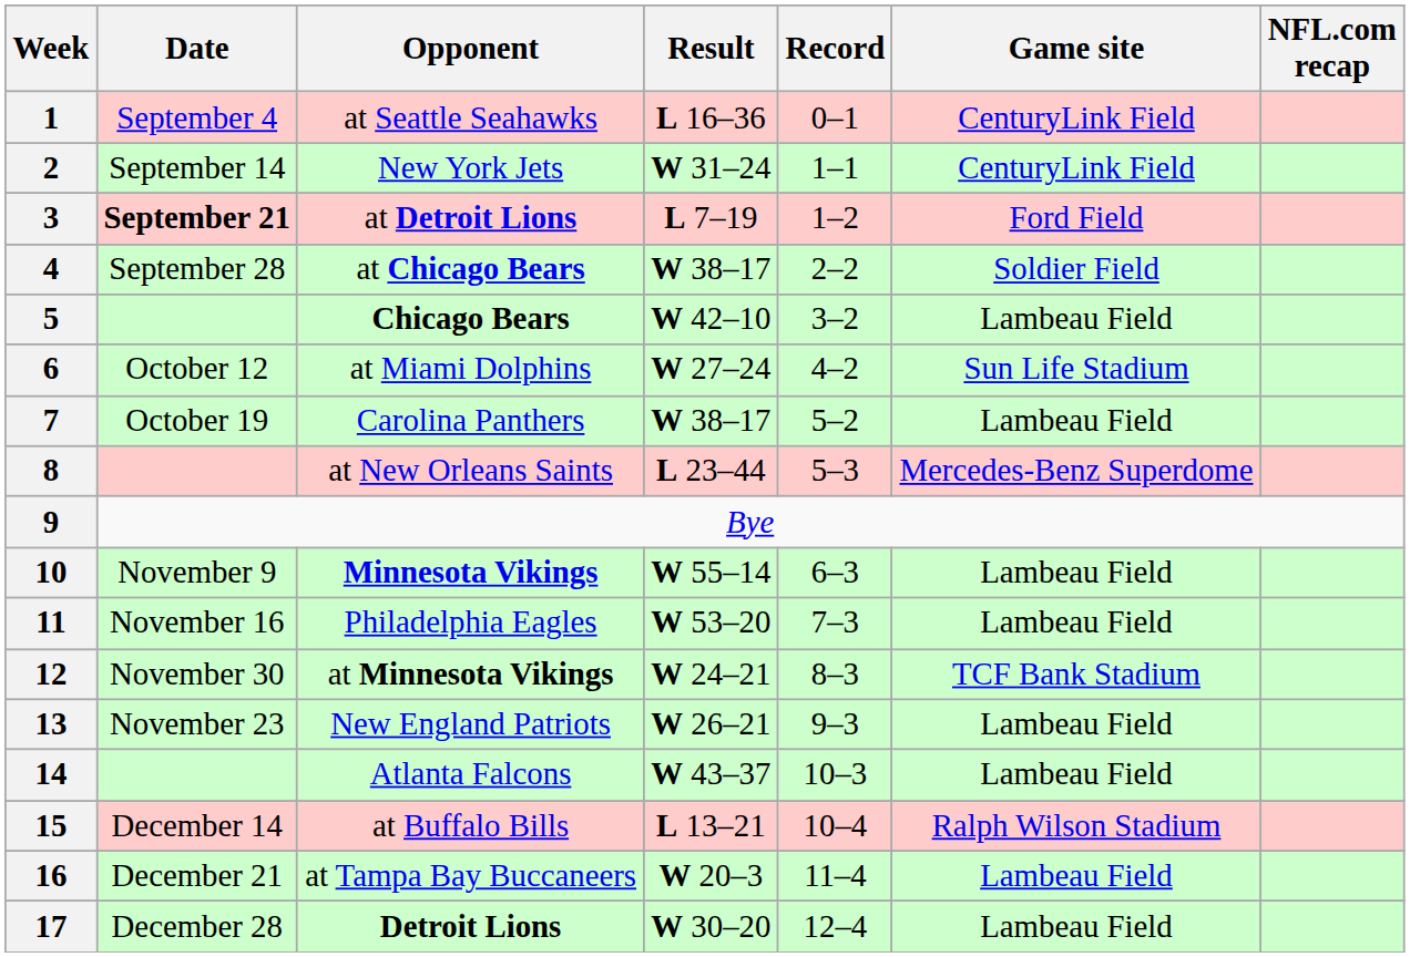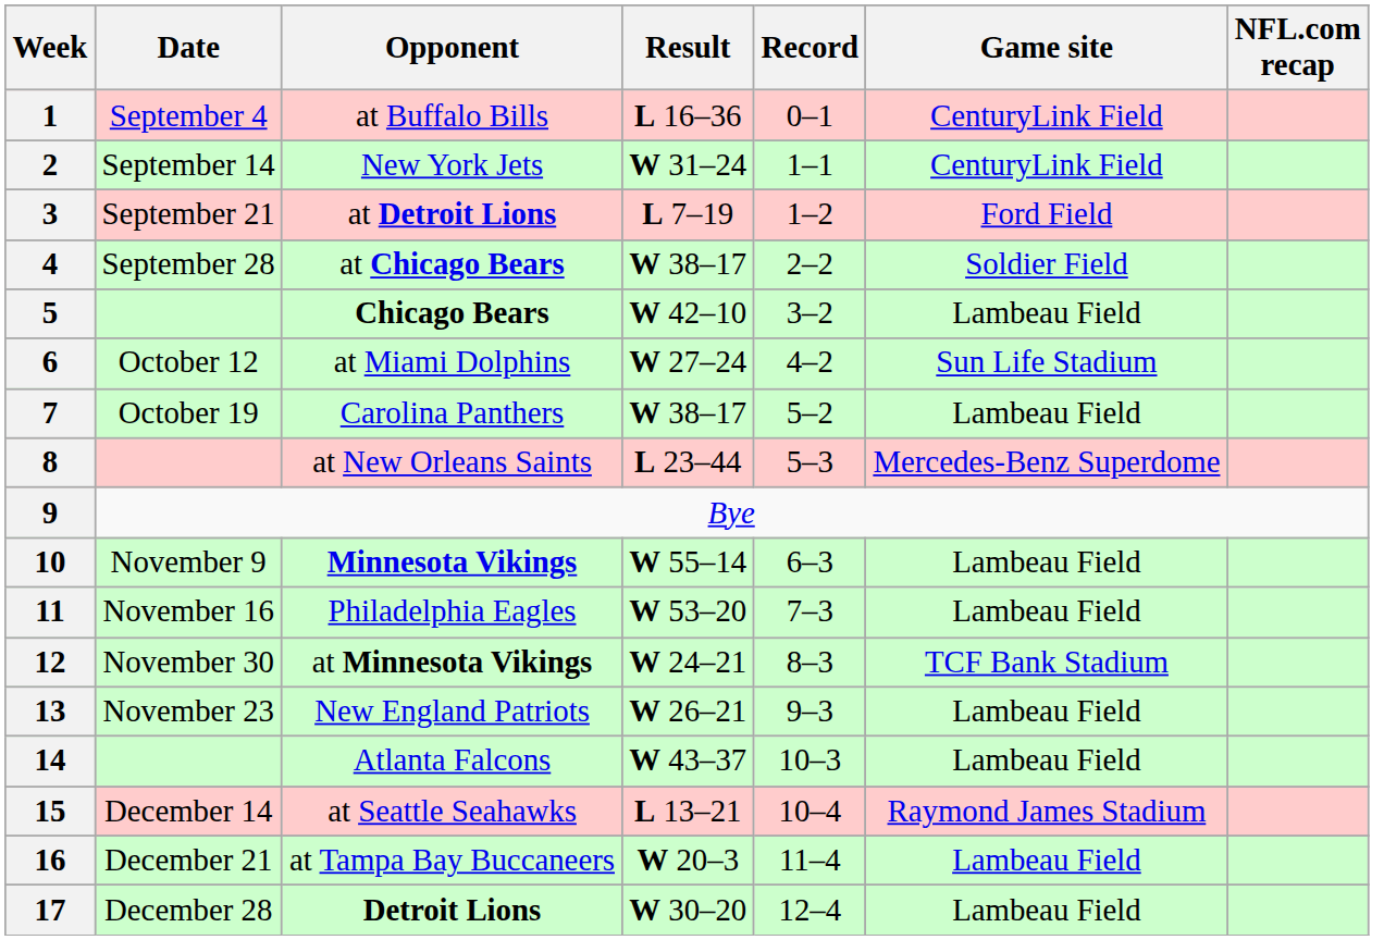 <table class="wikitable" style="align=center">
 <tr>
 <th>Week</th>
 <th>Date</th>
 <th>Opponent</th>
 <th>Result</th>
 <th>Record</th>
 <th>Game site</th>
 <th>NFL.com<br>recap</th>
 </tr>
 <tr style="background:#fcc; text-align:center;">
 <th>1</th>
 <td><a href='#'>September 4</a></td>
-<td>at <a href='#'>Seattle Seahawks</a></td>
+<td>at <a href='#'>Buffalo Bills</a></td>
 <td><strong>L</strong> 16–36</td>
 <td>0–1</td>
 <td><a href='#'>CenturyLink Field</a></td>
 <td></td>
 </tr>
 <tr style="background:#cfc; text-align:center;">
 <th>2</th>
 <td>September 14</td>
 <td><a href='#'>New York Jets</a></td>
 <td><strong>W</strong> 31–24</td>
 <td>1–1</td>
 <td><a href='#'>CenturyLink Field</a></td>
 <td></td>
 </tr>
 <tr style="background:#fcc; text-align:center;">
 <th>3</th>
-<td><strong>September 21</strong></td>
+<td>September 21</td>
 <td>at <strong><a href='#'>Detroit Lions</a></strong></td>
 <td><strong>L</strong> 7–19</td>
 <td>1–2</td>
 <td><a href='#'>Ford Field</a></td>
 <td></td>
 </tr>
 <tr style="background:#cfc; text-align:center;">
 <th>4</th>
 <td>September 28</td>
 <td>at <strong><a href='#'>Chicago Bears</a></strong></td>
 <td><strong>W</strong> 38–17</td>
 <td>2–2</td>
 <td><a href='#'>Soldier Field</a></td>
 <td></td>
 </tr>
 <tr style="background:#cfc; text-align:center;">
 <th>5</th>
 <td></td>
 <td><strong>Chicago Bears</strong></td>
 <td><strong>W</strong> 42–10</td>
 <td>3–2</td>
 <td>Lambeau Field</td>
 <td></td>
 </tr>
 <tr style="background:#cfc; text-align:center;">
 <th>6</th>
 <td>October 12</td>
 <td>at <a href='#'>Miami Dolphins</a></td>
 <td><strong>W</strong> 27–24</td>
 <td>4–2</td>
 <td><a href='#'>Sun Life Stadium</a></td>
 <td></td>
 </tr>
 <tr style="background:#cfc; text-align:center;">
 <th>7</th>
 <td>October 19</td>
 <td><a href='#'>Carolina Panthers</a></td>
 <td><strong>W</strong> 38–17</td>
 <td>5–2</td>
 <td>Lambeau Field</td>
 <td></td>
 </tr>
 <tr style="background:#fcc; text-align:center;">
 <th>8</th>
 <td></td>
 <td>at <a href='#'>New Orleans Saints</a></td>
 <td><strong>L</strong> 23–44</td>
 <td>5–3</td>
 <td><a href='#'>Mercedes-Benz Superdome</a></td>
 <td></td>
 </tr>
 <tr>
 <th>9</th>
 <td colspan="7" style="text-align:center;"><em><a href='#'>Bye</a></em></td>
 </tr>
 <tr style="background:#cfc; text-align:center;">
 <th>10</th>
 <td>November 9</td>
 <td><strong><a href='#'>Minnesota Vikings</a></strong></td>
 <td><strong>W</strong> 55–14</td>
 <td>6–3</td>
 <td>Lambeau Field</td>
 <td></td>
 </tr>
 <tr style="background:#cfc; text-align:center;">
 <th>11</th>
 <td>November 16</td>
 <td><a href='#'>Philadelphia Eagles</a></td>
 <td><strong>W</strong> 53–20</td>
 <td>7–3</td>
 <td>Lambeau Field</td>
 <td></td>
 </tr>
 <tr style="background:#cfc; text-align:center;">
 <th>12</th>
 <td>November 30</td>
 <td>at <strong>Minnesota Vikings</strong></td>
 <td><strong>W</strong> 24–21</td>
 <td>8–3</td>
 <td><a href='#'>TCF Bank Stadium</a></td>
 <td></td>
 </tr>
 <tr style="background:#cfc; text-align:center;">
 <th>13</th>
 <td>November 23</td>
 <td><a href='#'>New England Patriots</a></td>
 <td><strong>W</strong> 26–21</td>
 <td>9–3</td>
 <td>Lambeau Field</td>
 <td></td>
 </tr>
 <tr style="background:#cfc; text-align:center;">
 <th>14</th>
 <td></td>
 <td><a href='#'>Atlanta Falcons</a></td>
 <td><strong>W</strong> 43–37</td>
 <td>10–3</td>
 <td>Lambeau Field</td>
 <td></td>
 </tr>
 <tr style="background:#fcc; text-align:center;">
 <th>15</th>
 <td>December 14</td>
-<td>at <a href='#'>Buffalo Bills</a></td>
+<td>at <a href='#'>Seattle Seahawks</a></td>
 <td><strong>L</strong> 13–21</td>
 <td>10–4</td>
-<td><a href='#'>Ralph Wilson Stadium</a></td>
+<td><a href='#'>Raymond James Stadium</a></td>
 <td></td>
 </tr>
 <tr style="background:#cfc; text-align:center;">
 <th>16</th>
 <td>December 21</td>
 <td>at <a href='#'>Tampa Bay Buccaneers</a></td>
 <td><strong>W</strong> 20–3</td>
 <td>11–4</td>
 <td><a href='#'>Lambeau Field</a></td>
 <td></td>
 </tr>
 <tr style="background:#cfc; text-align:center;">
 <th>17</th>
 <td>December 28</td>
 <td><strong>Detroit Lions</strong></td>
 <td><strong>W</strong> 30–20</td>
 <td>12–4</td>
 <td>Lambeau Field</td>
 <td></td>
 </tr>
 </table>
